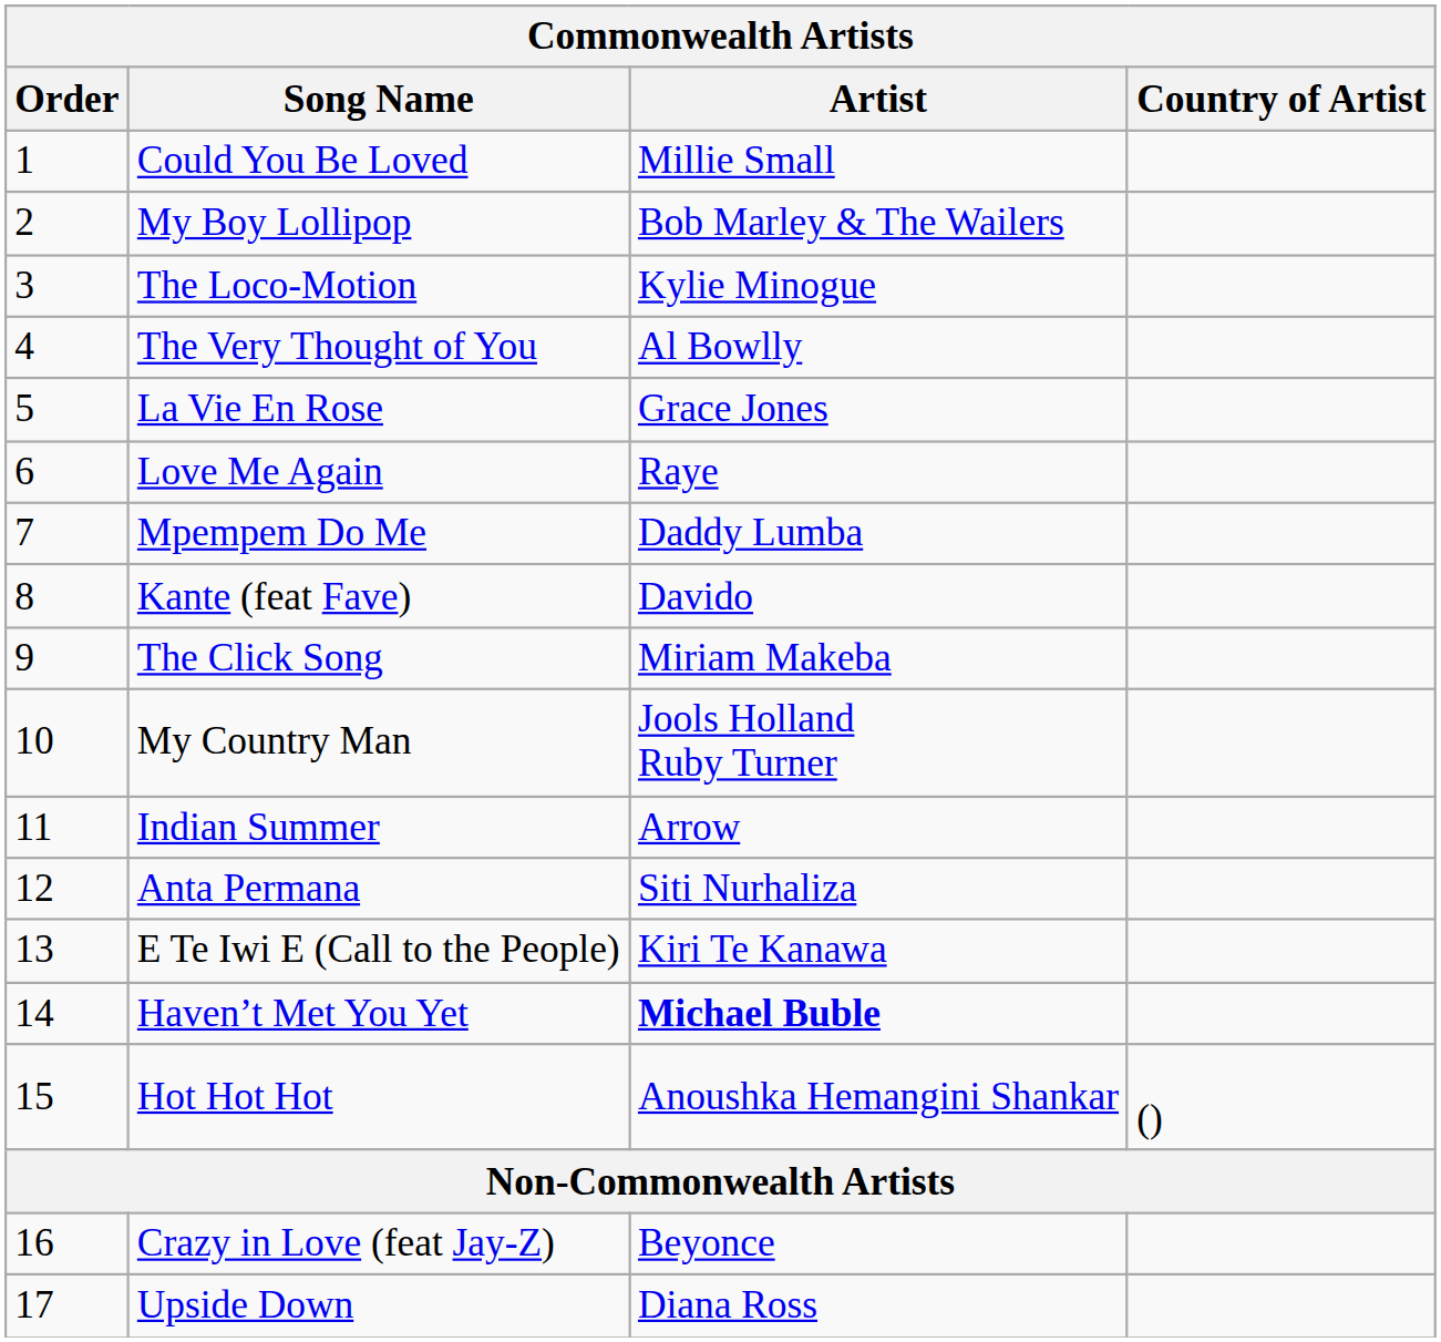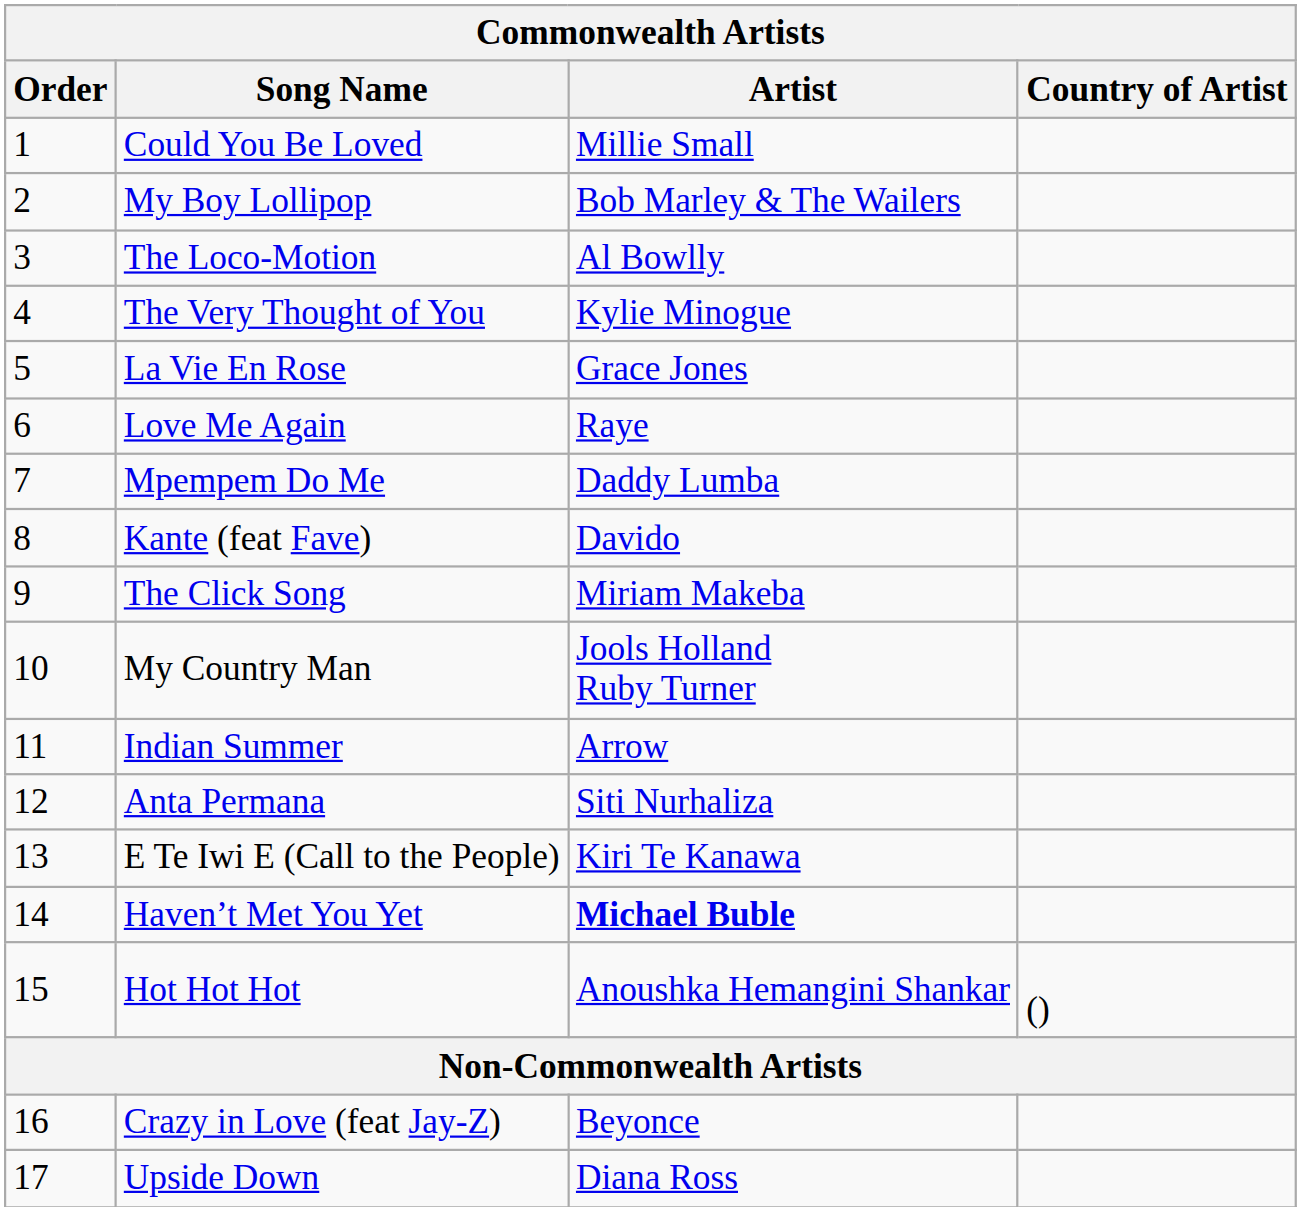 <table class="wikitable">
 <tr>
 <th colspan="4">Commonwealth Artists</th>
 </tr>
 <tr>
 <th>Order</th>
 <th>Song Name</th>
 <th>Artist</th>
 <th>Country of Artist</th>
 </tr>
 <tr>
 <td>1</td>
 <td><a href='#'>Could You Be Loved</a></td>
 <td><a href='#'>Millie Small</a></td>
 <td></td>
 </tr>
 <tr>
 <td>2</td>
 <td><a href='#'>My Boy Lollipop</a></td>
 <td><a href='#'>Bob Marley & The Wailers</a></td>
 <td></td>
 </tr>
 <tr>
 <td>3</td>
 <td><a href='#'>The Loco-Motion</a></td>
-<td><a href='#'>Kylie Minogue</a></td>
+<td><a href='#'>Al Bowlly</a></td>
 <td></td>
 </tr>
 <tr>
 <td>4</td>
 <td><a href='#'>The Very Thought of You</a></td>
-<td><a href='#'>Al Bowlly</a></td>
+<td><a href='#'>Kylie Minogue</a></td>
 <td></td>
 </tr>
 <tr>
 <td>5</td>
 <td><a href='#'>La Vie En Rose</a></td>
 <td><a href='#'>Grace Jones</a></td>
 <td></td>
 </tr>
 <tr>
 <td>6</td>
 <td><a href='#'>Love Me Again</a></td>
 <td><a href='#'>Raye</a></td>
 <td></td>
 </tr>
 <tr>
 <td>7</td>
 <td><a href='#'>Mpempem Do Me</a></td>
 <td><a href='#'>Daddy Lumba</a></td>
 <td></td>
 </tr>
 <tr>
 <td>8</td>
 <td><a href='#'>Kante</a> (feat <a href='#'>Fave</a>)</td>
 <td><a href='#'>Davido</a></td>
 <td></td>
 </tr>
 <tr>
 <td>9</td>
 <td><a href='#'>The Click Song</a></td>
 <td><a href='#'>Miriam Makeba</a></td>
 <td></td>
 </tr>
 <tr>
 <td>10</td>
 <td>My Country Man</td>
 <td><a href='#'>Jools Holland</a><br><a href='#'>Ruby Turner</a></td>
 <td><br></td>
 </tr>
 <tr>
 <td>11</td>
 <td><a href='#'>Indian Summer</a></td>
 <td><a href='#'>Arrow</a></td>
 <td></td>
 </tr>
 <tr>
 <td>12</td>
 <td><a href='#'>Anta Permana</a></td>
 <td><a href='#'>Siti Nurhaliza</a></td>
 <td></td>
 </tr>
 <tr>
 <td>13</td>
 <td>E Te Iwi E (Call to the People)</td>
 <td><a href='#'>Kiri Te Kanawa</a></td>
 <td></td>
 </tr>
 <tr>
 <td>14</td>
 <td><a href='#'>Haven’t Met You Yet</a></td>
 <td><strong><a href='#'>Michael Buble</a></strong></td>
 <td></td>
 </tr>
 <tr>
 <td>15</td>
 <td><a href='#'>Hot Hot Hot</a></td>
 <td><a href='#'>Anoushka Hemangini Shankar</a></td>
 <td><br>()</td>
 </tr>
 <tr>
 <th colspan="4">Non-Commonwealth Artists</th>
 </tr>
 <tr>
 <td>16</td>
 <td><a href='#'>Crazy in Love</a> (feat <a href='#'>Jay-Z</a>)</td>
 <td><a href='#'>Beyonce</a></td>
 <td></td>
 </tr>
 <tr>
 <td>17</td>
 <td><a href='#'>Upside Down</a></td>
 <td><a href='#'>Diana Ross</a></td>
 <td></td>
 </tr>
 </table>
